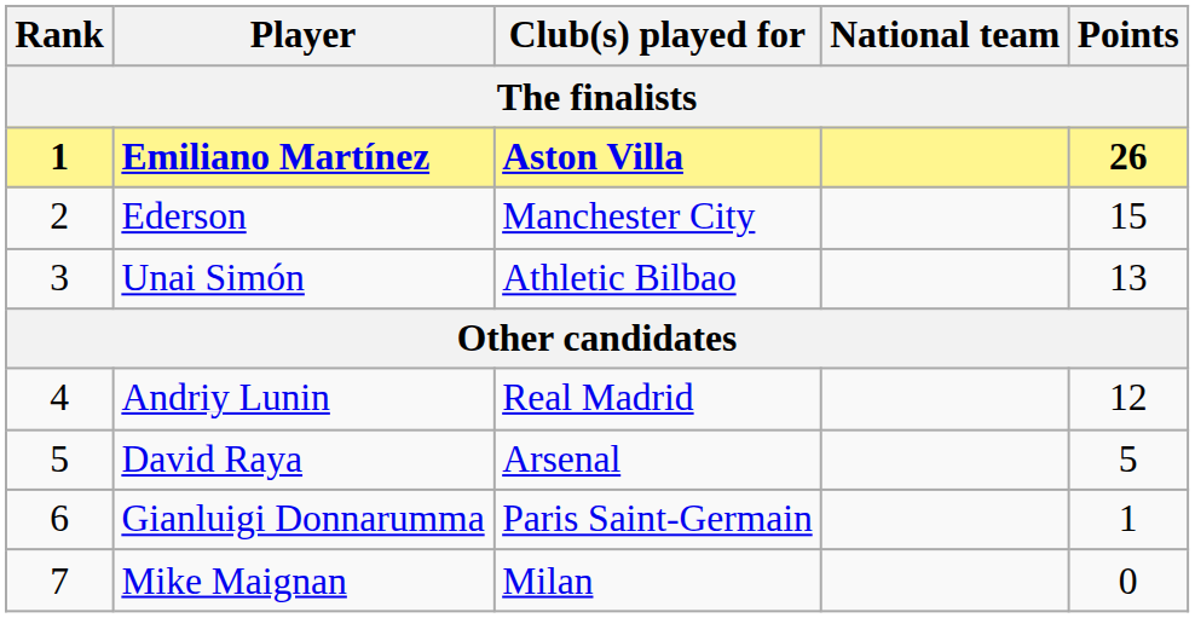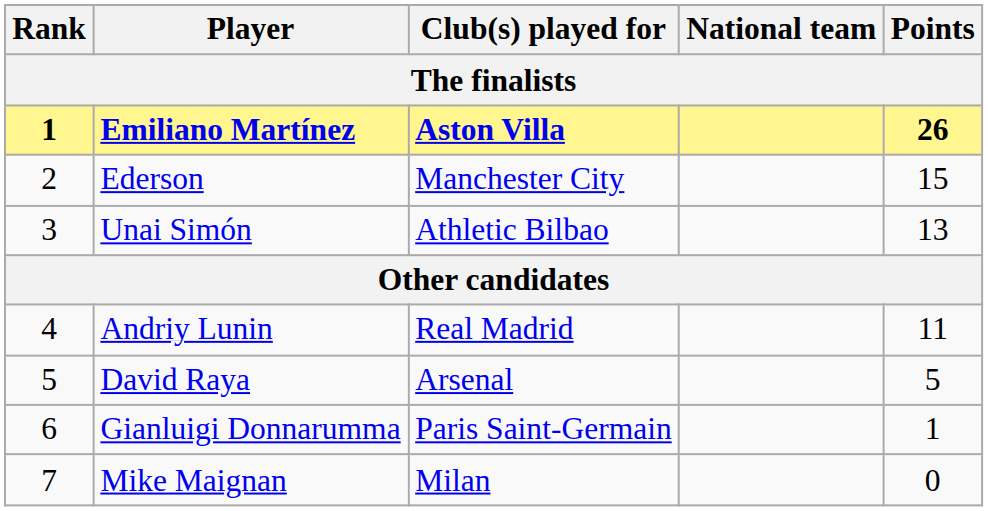 <table class="wikitable plainrowheaders sortable">
 <tr>
 <th>Rank</th>
 <th>Player</th>
 <th>Club(s) played for</th>
 <th>National team</th>
 <th>Points</th>
 </tr>
 <tr>
 <th colspan="5">The finalists</th>
 </tr>
 <tr style="background-color: #FFF68F; font-weight: bold;">
 <td align="center"><strong>1</strong></td>
 <td><strong><a href='#'>Emiliano Martínez</a></strong></td>
 <td><strong> <a href='#'>Aston Villa</a></strong></td>
 <td><strong></strong></td>
 <td align="center"><strong>26</strong></td>
 </tr>
 <tr>
 <td align="center">2</td>
 <td><a href='#'>Ederson</a></td>
 <td> <a href='#'>Manchester City</a></td>
 <td></td>
 <td align="center">15</td>
 </tr>
 <tr>
 <td align="center">3</td>
 <td><a href='#'>Unai Simón</a></td>
 <td> <a href='#'>Athletic Bilbao</a></td>
 <td></td>
 <td align="center">13</td>
 </tr>
 <tr>
 <th colspan = "5">Other candidates</th>
 </tr>
 <tr>
 <td align="center">4</td>
 <td><a href='#'>Andriy Lunin</a></td>
 <td> <a href='#'>Real Madrid</a></td>
 <td></td>
-<td align="center">12</td>
+<td align="center">11</td>
 </tr>
 <tr>
 <td align="center">5</td>
 <td><a href='#'>David Raya</a></td>
 <td> <a href='#'>Arsenal</a></td>
 <td></td>
 <td align="center">5</td>
 </tr>
 <tr>
 <td align="center">6</td>
 <td><a href='#'>Gianluigi Donnarumma</a></td>
 <td> <a href='#'>Paris Saint-Germain</a></td>
 <td></td>
 <td align="center">1</td>
 </tr>
 <tr>
 <td align="center">7</td>
 <td><a href='#'>Mike Maignan</a></td>
 <td> <a href='#'>Milan</a></td>
 <td></td>
 <td align="center">0</td>
 </tr>
 </table>
